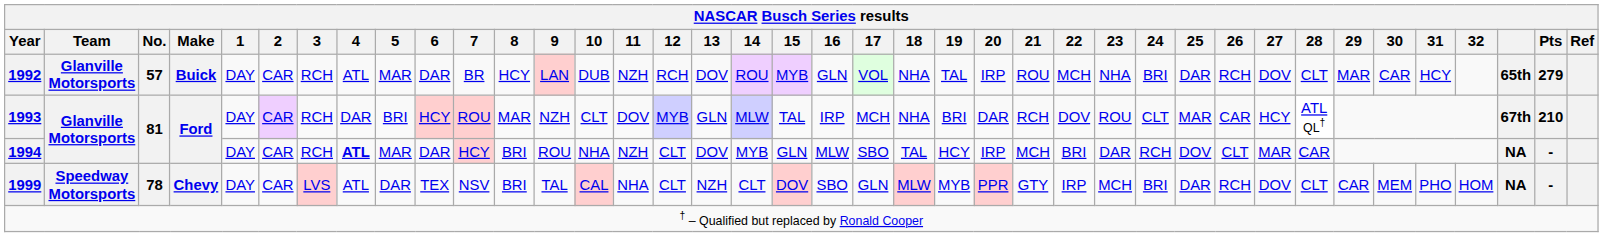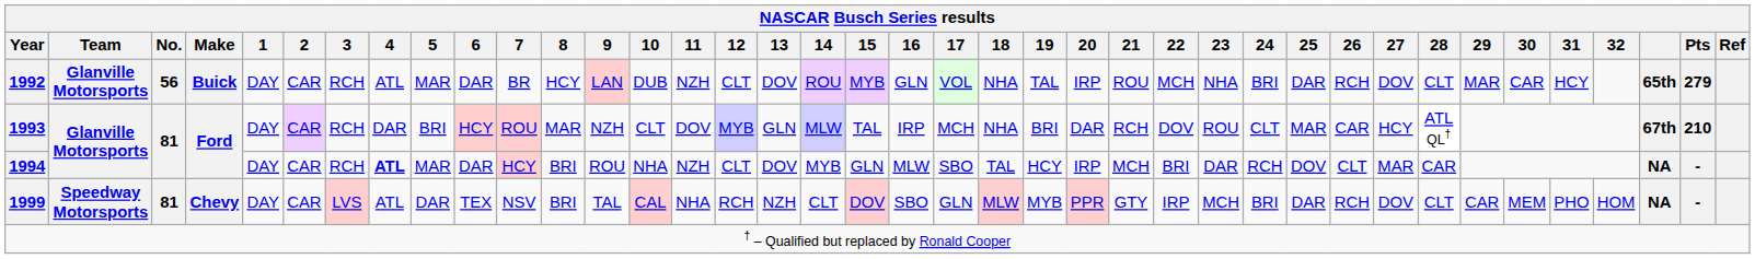 <table class="wikitable" style="text-align:center; font-size:75%">
 <tr>
 <th colspan=42><a href='#'>NASCAR</a> <a href='#'>Busch Series</a> results</th>
 </tr>
 <tr>
 <th>Year</th>
 <th>Team</th>
 <th>No.</th>
 <th>Make</th>
 <th>1</th>
 <th>2</th>
 <th>3</th>
 <th>4</th>
 <th>5</th>
 <th>6</th>
 <th>7</th>
 <th>8</th>
 <th>9</th>
 <th>10</th>
 <th>11</th>
 <th>12</th>
 <th>13</th>
 <th>14</th>
 <th>15</th>
 <th>16</th>
 <th>17</th>
 <th>18</th>
 <th>19</th>
 <th>20</th>
 <th>21</th>
 <th>22</th>
 <th>23</th>
 <th>24</th>
 <th>25</th>
 <th>26</th>
 <th>27</th>
 <th>28</th>
 <th>29</th>
 <th>30</th>
 <th>31</th>
 <th>32</th>
 <th></th>
 <th>Pts</th>
 <th>Ref</th>
 </tr>
 <tr>
 <th><a href='#'>1992</a></th>
 <th><a href='#'>Glanville Motorsports</a></th>
-<th>57</th>
+<th>56</th>
 <th><a href='#'>Buick</a></th>
 <td><a href='#'>DAY</a></td>
 <td><a href='#'>CAR</a></td>
 <td><a href='#'>RCH</a></td>
 <td><a href='#'>ATL</a></td>
 <td><a href='#'>MAR</a></td>
 <td><a href='#'>DAR</a></td>
 <td><a href='#'>BR</a></td>
 <td><a href='#'>HCY</a></td>
 <td style="background:#FFCFCF;"><a href='#'>LAN</a><br></td>
 <td><a href='#'>DUB</a></td>
 <td><a href='#'>NZH</a></td>
-<td><a href='#'>RCH</a></td>
+<td><a href='#'>CLT</a></td>
 <td><a href='#'>DOV</a></td>
 <td style="background:#EFCFFF;"><a href='#'>ROU</a><br></td>
 <td style="background:#EFCFFF;"><a href='#'>MYB</a><br></td>
 <td><a href='#'>GLN</a></td>
 <td style="background:#DFFFDF;"><a href='#'>VOL</a><br></td>
 <td><a href='#'>NHA</a></td>
 <td><a href='#'>TAL</a></td>
 <td><a href='#'>IRP</a></td>
 <td><a href='#'>ROU</a></td>
 <td><a href='#'>MCH</a></td>
 <td><a href='#'>NHA</a></td>
 <td><a href='#'>BRI</a></td>
 <td><a href='#'>DAR</a></td>
 <td><a href='#'>RCH</a></td>
 <td><a href='#'>DOV</a></td>
 <td><a href='#'>CLT</a></td>
 <td><a href='#'>MAR</a></td>
 <td><a href='#'>CAR</a></td>
 <td><a href='#'>HCY</a></td>
 <td></td>
 <th>65th</th>
 <th>279</th>
 <th></th>
 </tr>
 <tr>
 <th><a href='#'>1993</a></th>
 <th rowspan=2><a href='#'>Glanville Motorsports</a></th>
 <th rowspan=2>81</th>
 <th rowspan=2><a href='#'>Ford</a></th>
 <td><a href='#'>DAY</a></td>
 <td style="background:#EFCFFF;"><a href='#'>CAR</a><br></td>
 <td><a href='#'>RCH</a></td>
 <td><a href='#'>DAR</a></td>
 <td><a href='#'>BRI</a></td>
 <td style="background:#FFCFCF;"><a href='#'>HCY</a><br></td>
 <td style="background:#FFCFCF;"><a href='#'>ROU</a><br></td>
 <td><a href='#'>MAR</a></td>
 <td><a href='#'>NZH</a></td>
 <td><a href='#'>CLT</a></td>
 <td><a href='#'>DOV</a></td>
 <td style="background:#CFCFFF;"><a href='#'>MYB</a><br></td>
 <td><a href='#'>GLN</a></td>
 <td style="background:#CFCFFF;"><a href='#'>MLW</a><br></td>
 <td><a href='#'>TAL</a></td>
 <td><a href='#'>IRP</a></td>
 <td><a href='#'>MCH</a></td>
 <td><a href='#'>NHA</a></td>
 <td><a href='#'>BRI</a></td>
 <td><a href='#'>DAR</a></td>
 <td><a href='#'>RCH</a></td>
 <td><a href='#'>DOV</a></td>
 <td><a href='#'>ROU</a></td>
 <td><a href='#'>CLT</a></td>
 <td><a href='#'>MAR</a></td>
 <td><a href='#'>CAR</a></td>
 <td><a href='#'>HCY</a></td>
 <td style="background:#FFFFFF;"><a href='#'>ATL</a><br><small>QL<sup>†</sup></small></td>
 <td colspan=4></td>
 <th>67th</th>
 <th>210</th>
 <th></th>
 </tr>
 <tr>
 <th><a href='#'>1994</a></th>
 <td><a href='#'>DAY</a></td>
 <td><a href='#'>CAR</a></td>
 <td><a href='#'>RCH</a></td>
 <td><strong><a href='#'>ATL</a></strong></td>
 <td><a href='#'>MAR</a></td>
 <td><a href='#'>DAR</a></td>
 <td style="background:#FFCFCF;"><a href='#'>HCY</a><br></td>
 <td><a href='#'>BRI</a></td>
 <td><a href='#'>ROU</a></td>
 <td><a href='#'>NHA</a></td>
 <td><a href='#'>NZH</a></td>
 <td><a href='#'>CLT</a></td>
 <td><a href='#'>DOV</a></td>
 <td><a href='#'>MYB</a></td>
 <td><a href='#'>GLN</a></td>
 <td><a href='#'>MLW</a></td>
 <td><a href='#'>SBO</a></td>
 <td><a href='#'>TAL</a></td>
 <td><a href='#'>HCY</a></td>
 <td><a href='#'>IRP</a></td>
 <td><a href='#'>MCH</a></td>
 <td><a href='#'>BRI</a></td>
 <td><a href='#'>DAR</a></td>
 <td><a href='#'>RCH</a></td>
 <td><a href='#'>DOV</a></td>
 <td><a href='#'>CLT</a></td>
 <td><a href='#'>MAR</a></td>
 <td><a href='#'>CAR</a></td>
 <td colspan=4></td>
 <th>NA</th>
 <th>-</th>
 <th></th>
 </tr>
 <tr>
 <th><a href='#'>1999</a></th>
 <th><a href='#'>Speedway Motorsports</a></th>
-<th>78</th>
+<th>81</th>
 <th><a href='#'>Chevy</a></th>
 <td><a href='#'>DAY</a></td>
 <td><a href='#'>CAR</a></td>
 <td style="background:#FFCFCF;"><a href='#'>LVS</a><br></td>
 <td><a href='#'>ATL</a></td>
 <td><a href='#'>DAR</a></td>
 <td><a href='#'>TEX</a></td>
 <td><a href='#'>NSV</a></td>
 <td><a href='#'>BRI</a></td>
 <td><a href='#'>TAL</a></td>
 <td style="background:#FFCFCF;"><a href='#'>CAL</a><br></td>
 <td><a href='#'>NHA</a></td>
-<td><a href='#'>CLT</a></td>
+<td><a href='#'>RCH</a></td>
 <td><a href='#'>NZH</a></td>
 <td><a href='#'>CLT</a></td>
 <td style="background:#FFCFCF;"><a href='#'>DOV</a><br></td>
 <td><a href='#'>SBO</a></td>
 <td><a href='#'>GLN</a></td>
 <td style="background:#FFCFCF;"><a href='#'>MLW</a><br></td>
 <td><a href='#'>MYB</a></td>
 <td style="background:#FFCFCF;"><a href='#'>PPR</a><br></td>
 <td><a href='#'>GTY</a></td>
 <td><a href='#'>IRP</a></td>
 <td><a href='#'>MCH</a></td>
 <td><a href='#'>BRI</a></td>
 <td><a href='#'>DAR</a></td>
 <td><a href='#'>RCH</a></td>
 <td><a href='#'>DOV</a></td>
 <td><a href='#'>CLT</a></td>
 <td><a href='#'>CAR</a></td>
 <td><a href='#'>MEM</a></td>
 <td><a href='#'>PHO</a></td>
 <td><a href='#'>HOM</a></td>
 <th>NA</th>
 <th>-</th>
 <th></th>
 </tr>
 <tr>
 <td colspan=42><small><sup>†</sup> – Qualified but replaced by <a href='#'>Ronald Cooper</a></small></td>
 </tr>
 </table>
